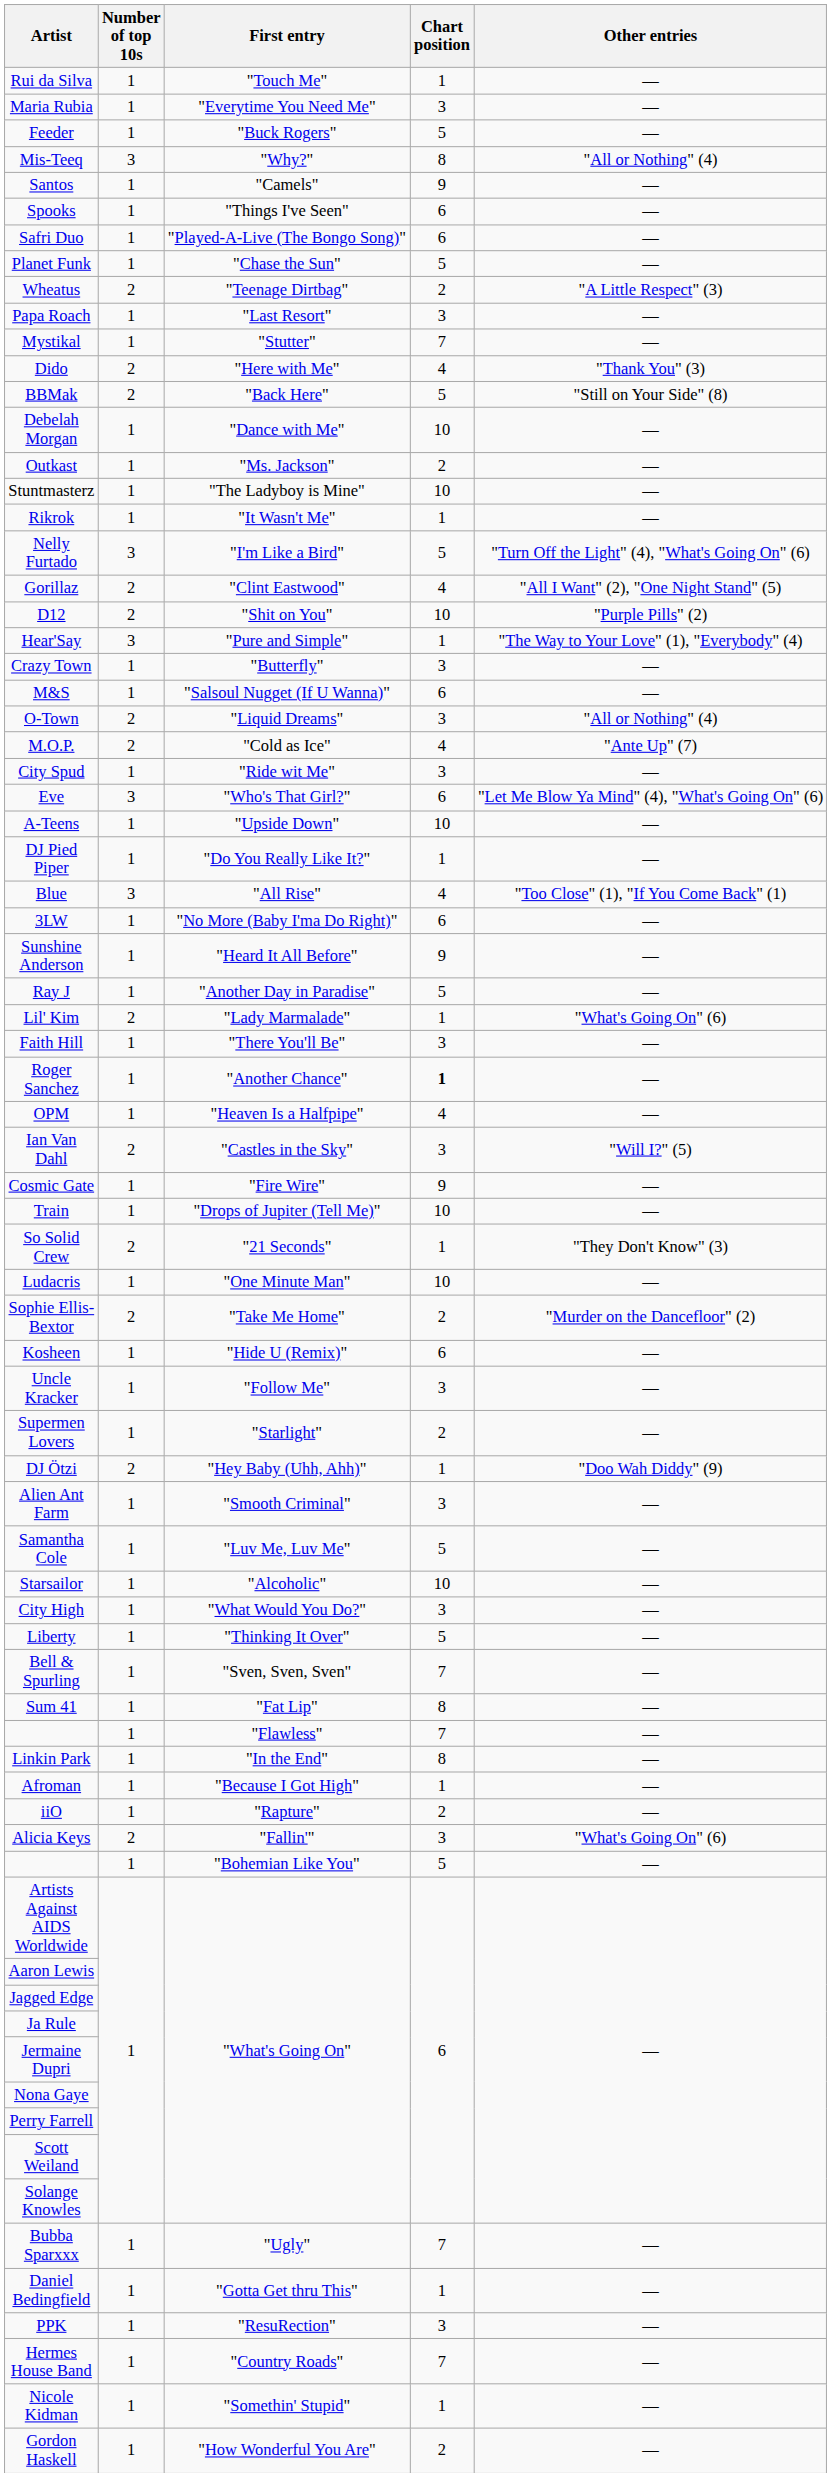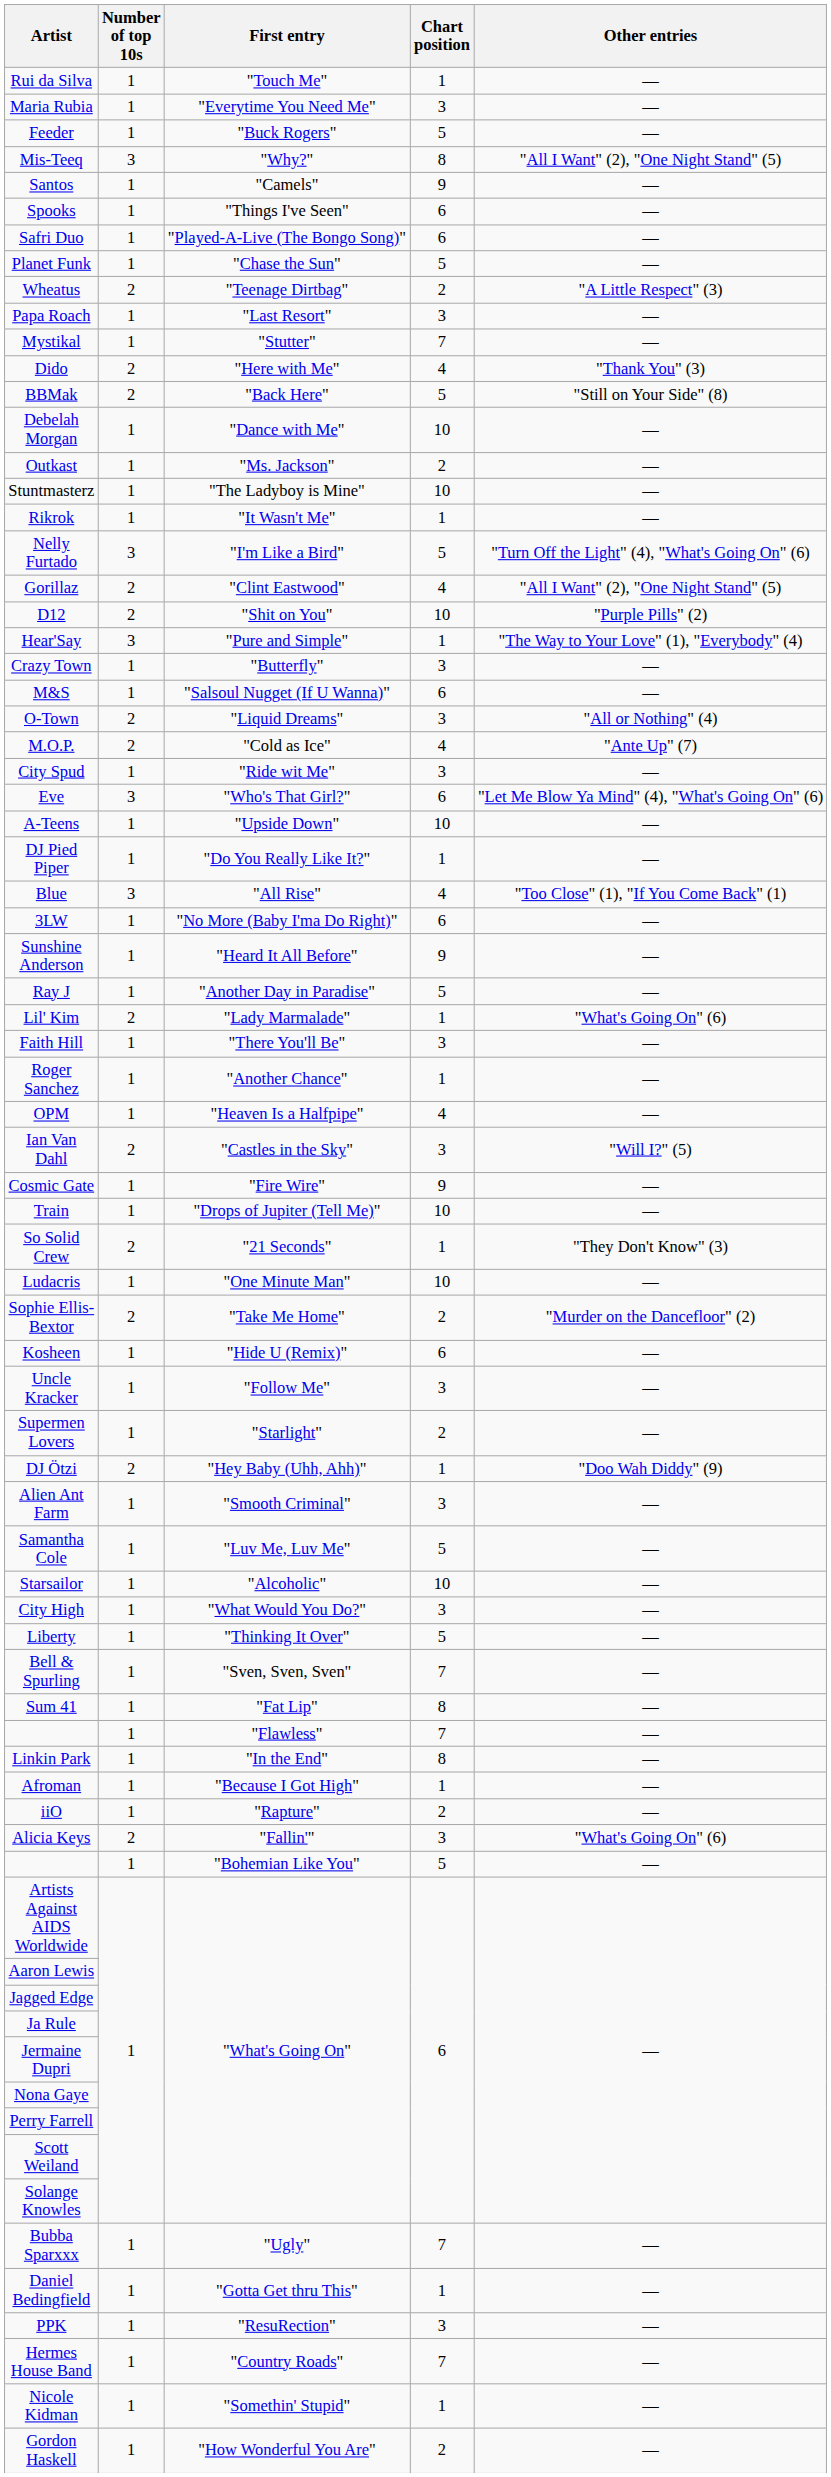 <table class="wikitable sortable mw-collapsible mw-collapsed" style="text-align: center;">
 <tr>
 <th scope="col" style="width:55px;">Artist</th>
 <th scope="col" style="width:55px;" data-sort-type="number">Number of top 10s</th>
 <th scope="col" style="text-align:center;">First entry</th>
 <th scope="col" style="width:55px;" data-sort-type="number">Chart position</th>
 <th scope="col" style="text-align:center;">Other entries</th>
 </tr>
 <tr>
 <td><a href='#'>Rui da Silva</a></td>
 <td>1</td>
 <td>"<a href='#'>Touch Me</a>"</td>
 <td>1</td>
 <td>—</td>
 </tr>
 <tr>
 <td><a href='#'>Maria Rubia</a></td>
 <td>1</td>
 <td>"<a href='#'>Everytime You Need Me</a>"</td>
 <td>3</td>
 <td>—</td>
 </tr>
 <tr>
 <td><a href='#'>Feeder</a></td>
 <td>1</td>
 <td>"<a href='#'>Buck Rogers</a>"</td>
 <td>5</td>
 <td>—</td>
 </tr>
 <tr>
 <td><a href='#'>Mis-Teeq</a></td>
 <td>3</td>
 <td>"<a href='#'>Why?</a>"</td>
 <td>8</td>
-<td>"<a href='#'>All or Nothing</a>" (4)</td>
+<td>"<a href='#'>All I Want</a>" (2), "<a href='#'>One Night Stand</a>" (5)</td>
 </tr>
 <tr>
 <td><a href='#'>Santos</a></td>
 <td>1</td>
 <td>"Camels"</td>
 <td>9</td>
 <td>—</td>
 </tr>
 <tr>
 <td><a href='#'>Spooks</a></td>
 <td>1</td>
 <td>"Things I've Seen"</td>
 <td>6</td>
 <td>—</td>
 </tr>
 <tr>
 <td><a href='#'>Safri Duo</a></td>
 <td>1</td>
 <td>"<a href='#'>Played-A-Live (The Bongo Song)</a>"</td>
 <td>6</td>
 <td>—</td>
 </tr>
 <tr>
 <td><a href='#'>Planet Funk</a></td>
 <td>1</td>
 <td>"<a href='#'>Chase the Sun</a>"</td>
 <td>5</td>
 <td>—</td>
 </tr>
 <tr>
 <td><a href='#'>Wheatus</a></td>
 <td>2</td>
 <td>"<a href='#'>Teenage Dirtbag</a>"</td>
 <td>2</td>
 <td>"<a href='#'>A Little Respect</a>" (3)</td>
 </tr>
 <tr>
 <td><a href='#'>Papa Roach</a></td>
 <td>1</td>
 <td>"<a href='#'>Last Resort</a>"</td>
 <td>3</td>
 <td>—</td>
 </tr>
 <tr>
 <td><a href='#'>Mystikal</a></td>
 <td>1</td>
 <td>"<a href='#'>Stutter</a>"</td>
 <td>7</td>
 <td>—</td>
 </tr>
 <tr>
 <td><a href='#'>Dido</a></td>
 <td>2</td>
 <td>"<a href='#'>Here with Me</a>"</td>
 <td>4</td>
 <td>"<a href='#'>Thank You</a>" (3)</td>
 </tr>
 <tr>
 <td><a href='#'>BBMak</a></td>
 <td>2</td>
 <td>"<a href='#'>Back Here</a>"</td>
 <td>5</td>
 <td>"Still on Your Side" (8)</td>
 </tr>
 <tr>
 <td><a href='#'>Debelah Morgan</a></td>
 <td>1</td>
 <td>"<a href='#'>Dance with Me</a>"</td>
 <td>10</td>
 <td>—</td>
 </tr>
 <tr>
 <td><a href='#'>Outkast</a></td>
 <td>1</td>
 <td>"<a href='#'>Ms. Jackson</a>"</td>
 <td>2</td>
 <td>—</td>
 </tr>
 <tr>
 <td>Stuntmasterz</td>
 <td>1</td>
 <td>"The Ladyboy is Mine"</td>
 <td>10</td>
 <td>—</td>
 </tr>
 <tr>
 <td><a href='#'>Rikrok</a></td>
 <td>1</td>
 <td>"<a href='#'>It Wasn't Me</a>"</td>
 <td>1</td>
 <td>—</td>
 </tr>
 <tr>
 <td><a href='#'>Nelly Furtado</a></td>
 <td>3</td>
 <td>"<a href='#'>I'm Like a Bird</a>"</td>
 <td>5</td>
 <td>"<a href='#'>Turn Off the Light</a>" (4), "<a href='#'>What's Going On</a>" (6)</td>
 </tr>
 <tr>
 <td><a href='#'>Gorillaz</a></td>
 <td>2</td>
 <td>"<a href='#'>Clint Eastwood</a>"</td>
 <td>4</td>
 <td>"<a href='#'>All I Want</a>" (2), "<a href='#'>One Night Stand</a>" (5)</td>
 </tr>
 <tr>
 <td><a href='#'>D12</a></td>
 <td>2</td>
 <td>"<a href='#'>Shit on You</a>"</td>
 <td>10</td>
 <td>"<a href='#'>Purple Pills</a>" (2)</td>
 </tr>
 <tr>
 <td><a href='#'>Hear'Say</a></td>
 <td>3</td>
 <td>"<a href='#'>Pure and Simple</a>"</td>
 <td>1</td>
 <td>"<a href='#'>The Way to Your Love</a>" (1), "<a href='#'>Everybody</a>" (4)</td>
 </tr>
 <tr>
 <td><a href='#'>Crazy Town</a></td>
 <td>1</td>
 <td>"<a href='#'>Butterfly</a>"</td>
 <td>3</td>
 <td>—</td>
 </tr>
 <tr>
 <td><a href='#'>M&S</a></td>
 <td>1</td>
 <td>"<a href='#'>Salsoul Nugget (If U Wanna)</a>"</td>
 <td>6</td>
 <td>—</td>
 </tr>
 <tr>
 <td><a href='#'>O-Town</a></td>
 <td>2</td>
 <td>"<a href='#'>Liquid Dreams</a>"</td>
 <td>3</td>
 <td>"<a href='#'>All or Nothing</a>" (4)</td>
 </tr>
 <tr>
 <td><a href='#'>M.O.P.</a></td>
 <td>2</td>
 <td>"Cold as Ice"</td>
 <td>4</td>
 <td>"<a href='#'>Ante Up</a>" (7)</td>
 </tr>
 <tr>
 <td><a href='#'>City Spud</a></td>
 <td>1</td>
 <td>"<a href='#'>Ride wit Me</a>"</td>
 <td>3</td>
 <td>—</td>
 </tr>
 <tr>
 <td><a href='#'>Eve</a></td>
 <td>3</td>
 <td>"<a href='#'>Who's That Girl?</a>"</td>
 <td>6</td>
 <td>"<a href='#'>Let Me Blow Ya Mind</a>" (4), "<a href='#'>What's Going On</a>" (6)</td>
 </tr>
 <tr>
 <td><a href='#'>A-Teens</a></td>
 <td>1</td>
 <td>"<a href='#'>Upside Down</a>"</td>
 <td>10</td>
 <td>—</td>
 </tr>
 <tr>
 <td><a href='#'>DJ Pied Piper</a></td>
 <td>1</td>
 <td>"<a href='#'>Do You Really Like It?</a>"</td>
 <td>1</td>
 <td>—</td>
 </tr>
 <tr>
 <td><a href='#'>Blue</a></td>
 <td>3</td>
 <td>"<a href='#'>All Rise</a>"</td>
 <td>4</td>
 <td>"<a href='#'>Too Close</a>" (1), "<a href='#'>If You Come Back</a>" (1)</td>
 </tr>
 <tr>
 <td><a href='#'>3LW</a></td>
 <td>1</td>
 <td>"<a href='#'>No More (Baby I'ma Do Right)</a>"</td>
 <td>6</td>
 <td>—</td>
 </tr>
 <tr>
 <td><a href='#'>Sunshine Anderson</a></td>
 <td>1</td>
 <td>"<a href='#'>Heard It All Before</a>"</td>
 <td>9</td>
 <td>—</td>
 </tr>
 <tr>
 <td><a href='#'>Ray J</a></td>
 <td>1</td>
 <td>"<a href='#'>Another Day in Paradise</a>"</td>
 <td>5</td>
 <td>—</td>
 </tr>
 <tr>
 <td><a href='#'>Lil' Kim</a></td>
 <td>2</td>
 <td>"<a href='#'>Lady Marmalade</a>"</td>
 <td>1</td>
 <td>"<a href='#'>What's Going On</a>" (6)</td>
 </tr>
 <tr>
 <td><a href='#'>Faith Hill</a></td>
 <td>1</td>
 <td>"<a href='#'>There You'll Be</a>"</td>
 <td>3</td>
 <td>—</td>
 </tr>
 <tr>
 <td><a href='#'>Roger Sanchez</a></td>
 <td>1</td>
 <td>"<a href='#'>Another Chance</a>"</td>
-<td><strong>1</strong></td>
+<td>1</td>
 <td>—</td>
 </tr>
 <tr>
 <td><a href='#'>OPM</a></td>
 <td>1</td>
 <td>"<a href='#'>Heaven Is a Halfpipe</a>"</td>
 <td>4</td>
 <td>—</td>
 </tr>
 <tr>
 <td><a href='#'>Ian Van Dahl</a></td>
 <td>2</td>
 <td>"<a href='#'>Castles in the Sky</a>"</td>
 <td>3</td>
 <td>"<a href='#'>Will I?</a>" (5)</td>
 </tr>
 <tr>
 <td><a href='#'>Cosmic Gate</a></td>
 <td>1</td>
 <td>"<a href='#'>Fire Wire</a>"</td>
 <td>9</td>
 <td>—</td>
 </tr>
 <tr>
 <td><a href='#'>Train</a></td>
 <td>1</td>
 <td>"<a href='#'>Drops of Jupiter (Tell Me)</a>"</td>
 <td>10</td>
 <td>—</td>
 </tr>
 <tr>
 <td><a href='#'>So Solid Crew</a></td>
 <td>2</td>
 <td>"<a href='#'>21 Seconds</a>"</td>
 <td>1</td>
 <td>"They Don't Know" (3)</td>
 </tr>
 <tr>
 <td><a href='#'>Ludacris</a></td>
 <td>1</td>
 <td>"<a href='#'>One Minute Man</a>"</td>
 <td>10</td>
 <td>—</td>
 </tr>
 <tr>
 <td><a href='#'>Sophie Ellis-Bextor</a></td>
 <td>2</td>
 <td>"<a href='#'>Take Me Home</a>"</td>
 <td>2</td>
 <td>"<a href='#'>Murder on the Dancefloor</a>" (2)</td>
 </tr>
 <tr>
 <td><a href='#'>Kosheen</a></td>
 <td>1</td>
 <td>"<a href='#'>Hide U (Remix)</a>"</td>
 <td>6</td>
 <td>—</td>
 </tr>
 <tr>
 <td><a href='#'>Uncle Kracker</a></td>
 <td>1</td>
 <td>"<a href='#'>Follow Me</a>"</td>
 <td>3</td>
 <td>—</td>
 </tr>
 <tr>
 <td><a href='#'>Supermen Lovers</a></td>
 <td>1</td>
 <td>"<a href='#'>Starlight</a>"</td>
 <td>2</td>
 <td>—</td>
 </tr>
 <tr>
 <td><a href='#'>DJ Ötzi</a></td>
 <td>2</td>
 <td>"<a href='#'>Hey Baby (Uhh, Ahh)</a>"</td>
 <td>1</td>
 <td>"<a href='#'>Doo Wah Diddy</a>" (9)</td>
 </tr>
 <tr>
 <td><a href='#'>Alien Ant Farm</a></td>
 <td>1</td>
 <td>"<a href='#'>Smooth Criminal</a>"</td>
 <td>3</td>
 <td>—</td>
 </tr>
 <tr>
 <td><a href='#'>Samantha Cole</a></td>
 <td>1</td>
 <td>"<a href='#'>Luv Me, Luv Me</a>"</td>
 <td>5</td>
 <td>—</td>
 </tr>
 <tr>
 <td><a href='#'>Starsailor</a></td>
 <td>1</td>
 <td>"<a href='#'>Alcoholic</a>"</td>
 <td>10</td>
 <td>—</td>
 </tr>
 <tr>
 <td><a href='#'>City High</a></td>
 <td>1</td>
 <td>"<a href='#'>What Would You Do?</a>"</td>
 <td>3</td>
 <td>—</td>
 </tr>
 <tr>
 <td><a href='#'>Liberty</a></td>
 <td>1</td>
 <td>"<a href='#'>Thinking It Over</a>"</td>
 <td>5</td>
 <td>—</td>
 </tr>
 <tr>
 <td><a href='#'>Bell & Spurling</a></td>
 <td>1</td>
 <td>"Sven, Sven, Sven"</td>
 <td>7</td>
 <td>—</td>
 </tr>
 <tr>
 <td><a href='#'>Sum 41</a></td>
 <td>1</td>
 <td>"<a href='#'>Fat Lip</a>"</td>
 <td>8</td>
 <td>—</td>
 </tr>
 <tr>
 <td></td>
 <td>1</td>
 <td>"<a href='#'>Flawless</a>"</td>
 <td>7</td>
 <td>—</td>
 </tr>
 <tr>
 <td><a href='#'>Linkin Park</a></td>
 <td>1</td>
 <td>"<a href='#'>In the End</a>"</td>
 <td>8</td>
 <td>—</td>
 </tr>
 <tr>
 <td><a href='#'>Afroman</a></td>
 <td>1</td>
 <td>"<a href='#'>Because I Got High</a>"</td>
 <td>1</td>
 <td>—</td>
 </tr>
 <tr>
 <td><a href='#'>iiO</a></td>
 <td>1</td>
 <td>"<a href='#'>Rapture</a>"</td>
 <td>2</td>
 <td>—</td>
 </tr>
 <tr>
 <td><a href='#'>Alicia Keys</a></td>
 <td>2</td>
 <td>"<a href='#'>Fallin'</a>"</td>
 <td>3</td>
 <td>"<a href='#'>What's Going On</a>" (6)</td>
 </tr>
 <tr>
 <td></td>
 <td>1</td>
 <td>"<a href='#'>Bohemian Like You</a>"</td>
 <td>5</td>
 <td>—</td>
 </tr>
 <tr>
 <td><a href='#'>Artists Against AIDS Worldwide</a></td>
 <td rowspan="9">1</td>
 <td rowspan="9">"<a href='#'>What's Going On</a>"</td>
 <td rowspan="9">6</td>
 <td rowspan="9">—</td>
 </tr>
 <tr>
 <td><a href='#'>Aaron Lewis</a></td>
 </tr>
 <tr>
 <td><a href='#'>Jagged Edge</a></td>
 </tr>
 <tr>
 <td><a href='#'>Ja Rule</a></td>
 </tr>
 <tr>
 <td><a href='#'>Jermaine Dupri</a></td>
 </tr>
 <tr>
 <td><a href='#'>Nona Gaye</a></td>
 </tr>
 <tr>
 <td><a href='#'>Perry Farrell</a></td>
 </tr>
 <tr>
 <td><a href='#'>Scott Weiland</a></td>
 </tr>
 <tr>
 <td><a href='#'>Solange Knowles</a></td>
 </tr>
 <tr>
 <td><a href='#'>Bubba Sparxxx</a></td>
 <td>1</td>
 <td>"<a href='#'>Ugly</a>"</td>
 <td>7</td>
 <td>—</td>
 </tr>
 <tr>
 <td><a href='#'>Daniel Bedingfield</a></td>
 <td>1</td>
 <td>"<a href='#'>Gotta Get thru This</a>"</td>
 <td>1</td>
 <td>—</td>
 </tr>
 <tr>
 <td><a href='#'>PPK</a></td>
 <td>1</td>
 <td>"<a href='#'>ResuRection</a>"</td>
 <td>3</td>
 <td>—</td>
 </tr>
 <tr>
 <td><a href='#'>Hermes House Band</a></td>
 <td>1</td>
 <td>"<a href='#'>Country Roads</a>"</td>
 <td>7</td>
 <td>—</td>
 </tr>
 <tr>
 <td><a href='#'>Nicole Kidman</a></td>
 <td>1</td>
 <td>"<a href='#'>Somethin' Stupid</a>"</td>
 <td>1</td>
 <td>—</td>
 </tr>
 <tr>
 <td><a href='#'>Gordon Haskell</a></td>
 <td>1</td>
 <td>"<a href='#'>How Wonderful You Are</a>"</td>
 <td>2</td>
 <td>—</td>
 </tr>
 </table>
